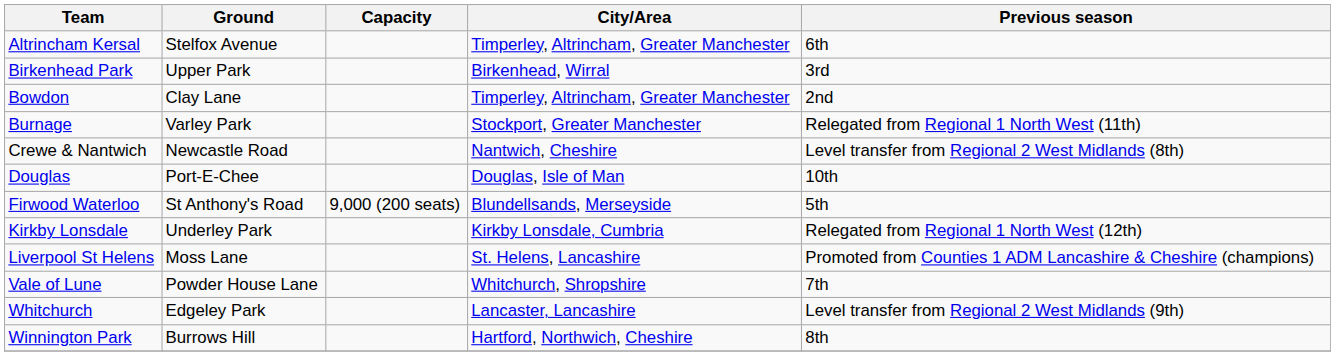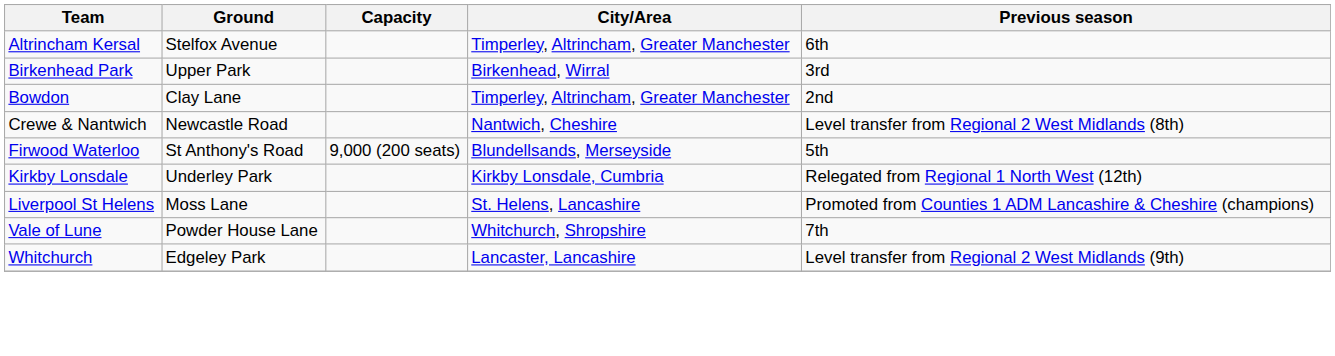 <table class="wikitable sortable" width=100%>
 <tr>
 <th>Team</th>
 <th>Ground</th>
 <th>Capacity</th>
 <th>City/Area</th>
 <th>Previous season</th>
 </tr>
 <tr>
 <td><a href='#'>Altrincham Kersal</a></td>
 <td>Stelfox Avenue</td>
 <td></td>
 <td><a href='#'>Timperley</a>, <a href='#'>Altrincham</a>, <a href='#'>Greater Manchester</a></td>
 <td>6th</td>
 </tr>
 <tr>
 <td><a href='#'>Birkenhead Park</a></td>
 <td>Upper Park</td>
 <td></td>
 <td><a href='#'>Birkenhead</a>, <a href='#'>Wirral</a></td>
 <td>3rd</td>
 </tr>
 <tr>
 <td><a href='#'>Bowdon</a></td>
 <td>Clay Lane</td>
 <td></td>
 <td><a href='#'>Timperley</a>, <a href='#'>Altrincham</a>, <a href='#'>Greater Manchester</a></td>
 <td>2nd</td>
 </tr>
 <tr>
-<td><a href='#'>Burnage</a></td>
-<td>Varley Park</td>
-<td></td>
-<td><a href='#'>Stockport</a>, <a href='#'>Greater Manchester</a></td>
-<td>Relegated from <a href='#'>Regional 1 North West</a> (11th)</td>
-</tr>
-<tr>
 <td>Crewe & Nantwich</td>
 <td>Newcastle Road</td>
 <td></td>
 <td><a href='#'>Nantwich</a>, <a href='#'>Cheshire</a></td>
 <td>Level transfer from <a href='#'>Regional 2 West Midlands</a> (8th)</td>
-</tr>
-<tr>
-<td><a href='#'>Douglas</a></td>
-<td>Port-E-Chee</td>
-<td></td>
-<td><a href='#'>Douglas</a>, <a href='#'>Isle of Man</a></td>
-<td>10th</td>
 </tr>
 <tr>
 <td><a href='#'>Firwood Waterloo</a></td>
 <td>St Anthony's Road</td>
 <td>9,000 (200 seats)</td>
 <td><a href='#'>Blundellsands</a>, <a href='#'>Merseyside</a></td>
 <td>5th</td>
 </tr>
 <tr>
 <td><a href='#'>Kirkby Lonsdale</a></td>
 <td>Underley Park</td>
 <td></td>
 <td><a href='#'>Kirkby Lonsdale, Cumbria</a></td>
 <td>Relegated from <a href='#'>Regional 1 North West</a> (12th)</td>
 </tr>
 <tr>
 <td><a href='#'>Liverpool St Helens</a></td>
 <td>Moss Lane</td>
 <td></td>
 <td><a href='#'>St. Helens</a>, <a href='#'>Lancashire</a></td>
 <td>Promoted from <a href='#'>Counties 1 ADM Lancashire & Cheshire</a> (champions)</td>
 </tr>
 <tr>
 <td><a href='#'>Vale of Lune</a></td>
 <td>Powder House Lane</td>
 <td></td>
 <td><a href='#'>Whitchurch</a>, <a href='#'>Shropshire</a></td>
 <td>7th</td>
 </tr>
 <tr>
 <td><a href='#'>Whitchurch</a></td>
 <td>Edgeley Park</td>
 <td></td>
 <td><a href='#'>Lancaster, Lancashire</a></td>
 <td>Level transfer from <a href='#'>Regional 2 West Midlands</a> (9th)</td>
 </tr>
 <tr>
-<td><a href='#'>Winnington Park</a></td>
-<td>Burrows Hill</td>
-<td></td>
-<td><a href='#'>Hartford</a>, <a href='#'>Northwich</a>, <a href='#'>Cheshire</a></td>
-<td>8th</td>
-</tr>
-<tr>
 </tr>
 </table>
